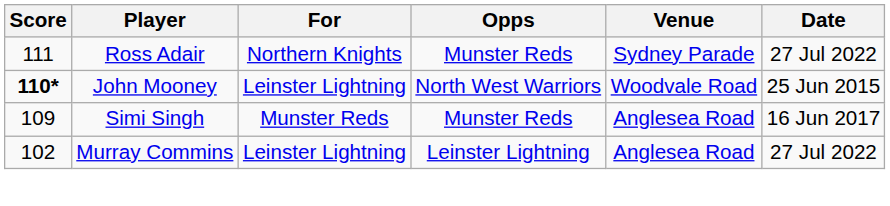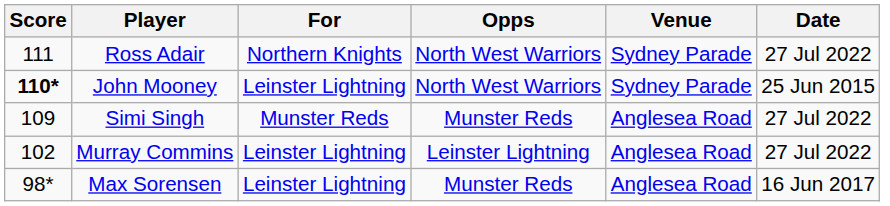 <table class="wikitable" style="text-align:center;">
 <tr>
 <th>Score</th>
 <th>Player</th>
 <th>For</th>
 <th>Opps</th>
 <th>Venue</th>
 <th>Date</th>
 </tr>
 <tr>
 <td>111</td>
 <td><a href='#'>Ross Adair</a></td>
 <td><a href='#'>Northern Knights</a></td>
-<td><a href='#'>Munster Reds</a></td>
+<td><a href='#'>North West Warriors</a></td>
 <td><a href='#'>Sydney Parade</a></td>
 <td>27 Jul 2022</td>
 </tr>
 <tr>
 <td><strong>110*</strong></td>
 <td><a href='#'>John Mooney</a></td>
 <td><a href='#'>Leinster Lightning</a></td>
 <td><a href='#'>North West Warriors</a></td>
-<td><a href='#'>Woodvale Road</a></td>
+<td><a href='#'>Sydney Parade</a></td>
 <td>25 Jun 2015</td>
 </tr>
 <tr>
 <td>109</td>
 <td><a href='#'>Simi Singh</a></td>
 <td><a href='#'>Munster Reds</a></td>
 <td><a href='#'>Munster Reds</a></td>
 <td><a href='#'>Anglesea Road</a></td>
-<td>16 Jun 2017</td>
+<td>27 Jul 2022</td>
 </tr>
 <tr>
 <td>102</td>
 <td><a href='#'>Murray Commins</a></td>
 <td><a href='#'>Leinster Lightning</a></td>
 <td><a href='#'>Leinster Lightning</a></td>
 <td><a href='#'>Anglesea Road</a></td>
 <td>27 Jul 2022</td>
 </tr>
+<tr>
+<td>98*</td>
+<td><a href='#'>Max Sorensen</a></td>
+<td><a href='#'>Leinster Lightning</a></td>
+<td><a href='#'>Munster Reds</a></td>
+<td><a href='#'>Anglesea Road</a></td>
+<td>16 Jun 2017</td>
+</tr>
 </table>
